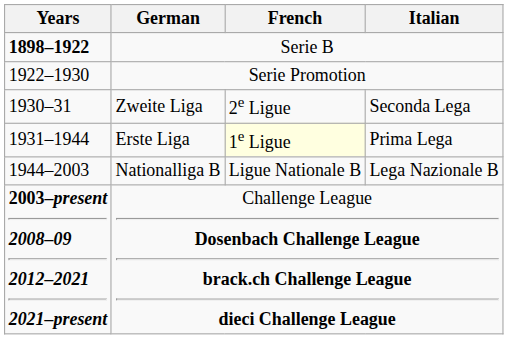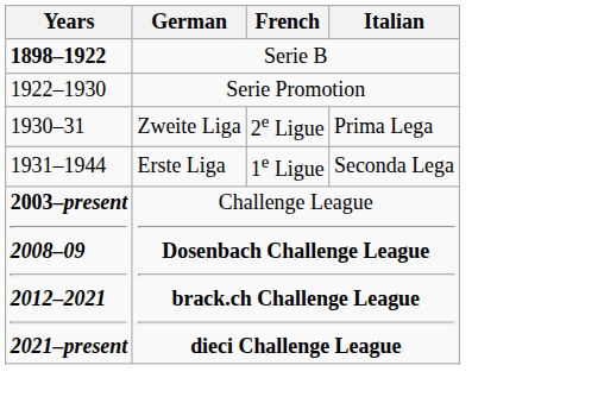 <table class="wikitable floatright">
 <tr>
 <th>Years</th>
 <th>German</th>
 <th>French</th>
 <th>Italian</th>
 </tr>
 <tr>
 <td><strong>1898–1922</strong></td>
 <td colspan="3" align="center">Serie B</td>
 </tr>
 <tr>
 <td>1922–1930</td>
 <td colspan="3" align="center">Serie Promotion</td>
 </tr>
 <tr>
 <td>1930–31</td>
 <td>Zweite Liga</td>
 <td>2<sup>e</sup> Ligue</td>
-<td>Seconda Lega</td>
+<td>Prima Lega</td>
 </tr>
 <tr>
 <td>1931–1944</td>
 <td>Erste Liga</td>
-<td style="background: lightyellow;">1<sup>e</sup> Ligue</td>
-<td>Prima Lega</td>
-</tr>
-<tr>
-<td>1944–2003</td>
-<td>Nationalliga B</td>
-<td>Ligue Nationale B</td>
-<td>Lega Nazionale B</td>
+<td>1<sup>e</sup> Ligue</td>
+<td>Seconda Lega</td>
 </tr>
 <tr>
 <td><strong>2003–<em>present<strong><em><hr>2008–09<hr>2012–2021<hr>2021–</em>present<em></td>
 <td colspan="3" align="center"></strong>Challenge League<strong><hr>Dosenbach Challenge League<hr>brack.ch Challenge League<hr>dieci Challenge League</td>
 </tr>
 </table>
